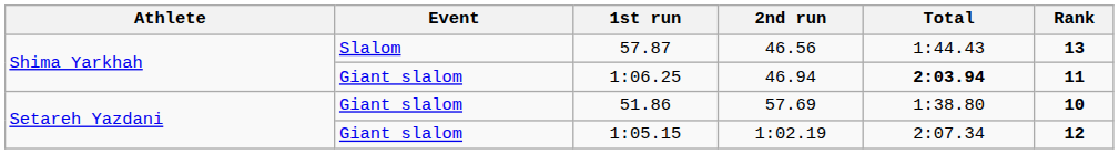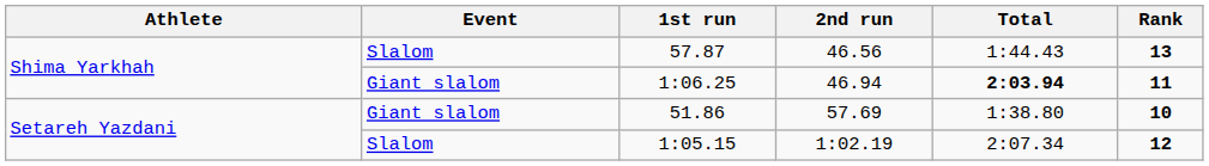 <table class="wikitable" width="60%" style="text-align:center; font-size:90%">
 <tr>
 <th width="25%">Athlete</th>
 <th width="18%">Event</th>
 <th width="11%">1st run</th>
 <th width="11%">2nd run</th>
 <th width="13%">Total</th>
 <th width="6%">Rank</th>
 </tr>
 <tr>
 <td rowspan=2 align="left"><a href='#'>Shima Yarkhah</a></td>
 <td align="left"><a href='#'>Slalom</a></td>
 <td>57.87</td>
 <td>46.56</td>
 <td>1:44.43</td>
 <td><strong>13</strong></td>
 </tr>
 <tr>
 <td align="left"><a href='#'>Giant slalom</a></td>
 <td>1:06.25</td>
 <td>46.94</td>
 <td><strong>2:03.94</strong></td>
 <td><strong>11</strong></td>
 </tr>
 <tr>
 <td rowspan=2 align="left"><a href='#'>Setareh Yazdani</a></td>
 <td align="left"><a href='#'>Giant slalom</a></td>
 <td>51.86</td>
 <td>57.69</td>
 <td>1:38.80</td>
 <td><strong>10</strong></td>
 </tr>
 <tr>
-<td align="left"><a href='#'>Giant slalom</a></td>
+<td align="left"><a href='#'>Slalom</a></td>
 <td>1:05.15</td>
 <td>1:02.19</td>
 <td>2:07.34</td>
 <td><strong>12</strong></td>
 </tr>
 </table>
